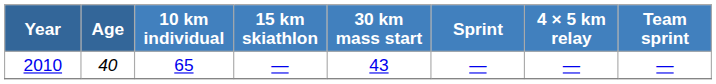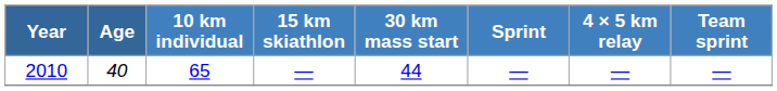 <table class="wikitable" style="font-size:95%; text-align:center; border:grey solid 1px; border-collapse:collapse; background:#ffffff;">
 <tr>
 <th style="background-color:#369; color:white; width:60px;"> Year </th>
 <th style="background-color:#369; color:white; width:40px;"> Age </th>
 <th style="background-color:#4180be; color:white; width:75px;"> 10 km <br> individual </th>
 <th style="background-color:#4180be; color:white; width:75px;"> 15 km <br> skiathlon </th>
 <th style="background-color:#4180be; color:white; width:75px;"> 30 km <br> mass start </th>
 <th style="background-color:#4180be; color:white; width:75px;"> Sprint </th>
 <th style="background-color:#4180be; color:white; width:75px;"> 4 × 5 km <br> relay </th>
 <th style="background-color:#4180be; color:white; width:75px;"> Team <br> sprint </th>
 </tr>
 <tr>
 <td><a href='#'>2010</a></td>
 <td><em>40</em></td>
 <td><a href='#'>65</a></td>
 <td><a href='#'>—</a></td>
-<td><a href='#'>43</a></td>
+<td><a href='#'>44</a></td>
 <td><a href='#'>—</a></td>
 <td><a href='#'>—</a></td>
 <td><a href='#'>—</a></td>
 </tr>
 <tr>
 </tr>
 </table>
